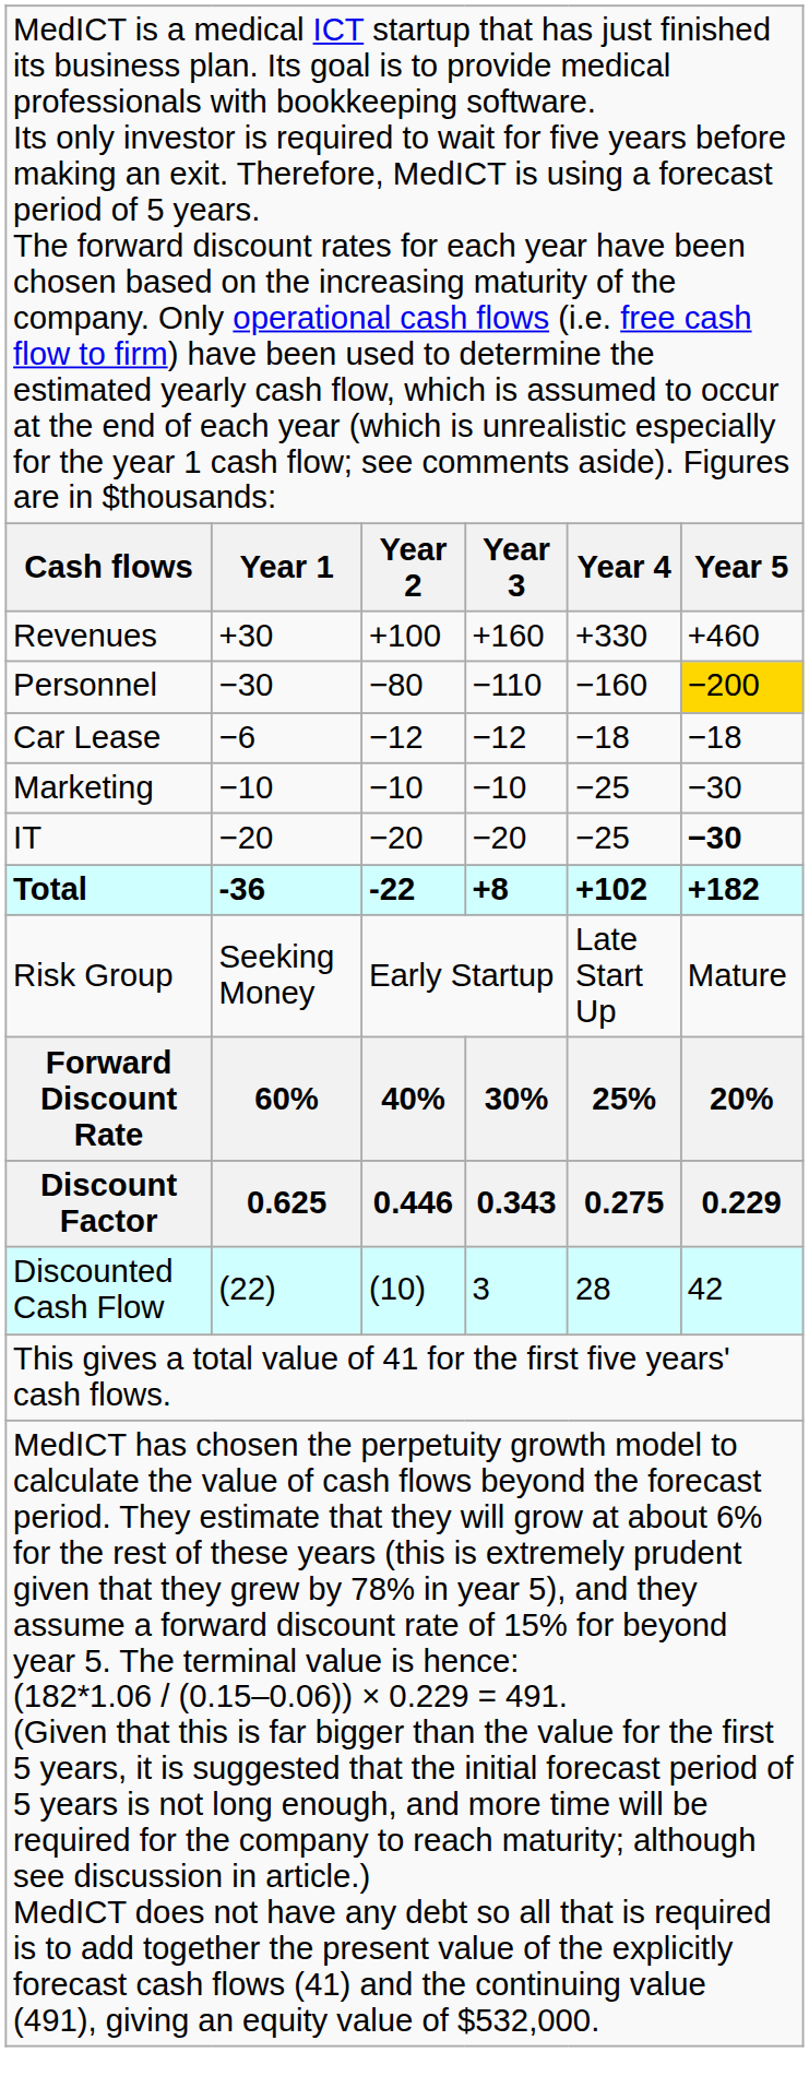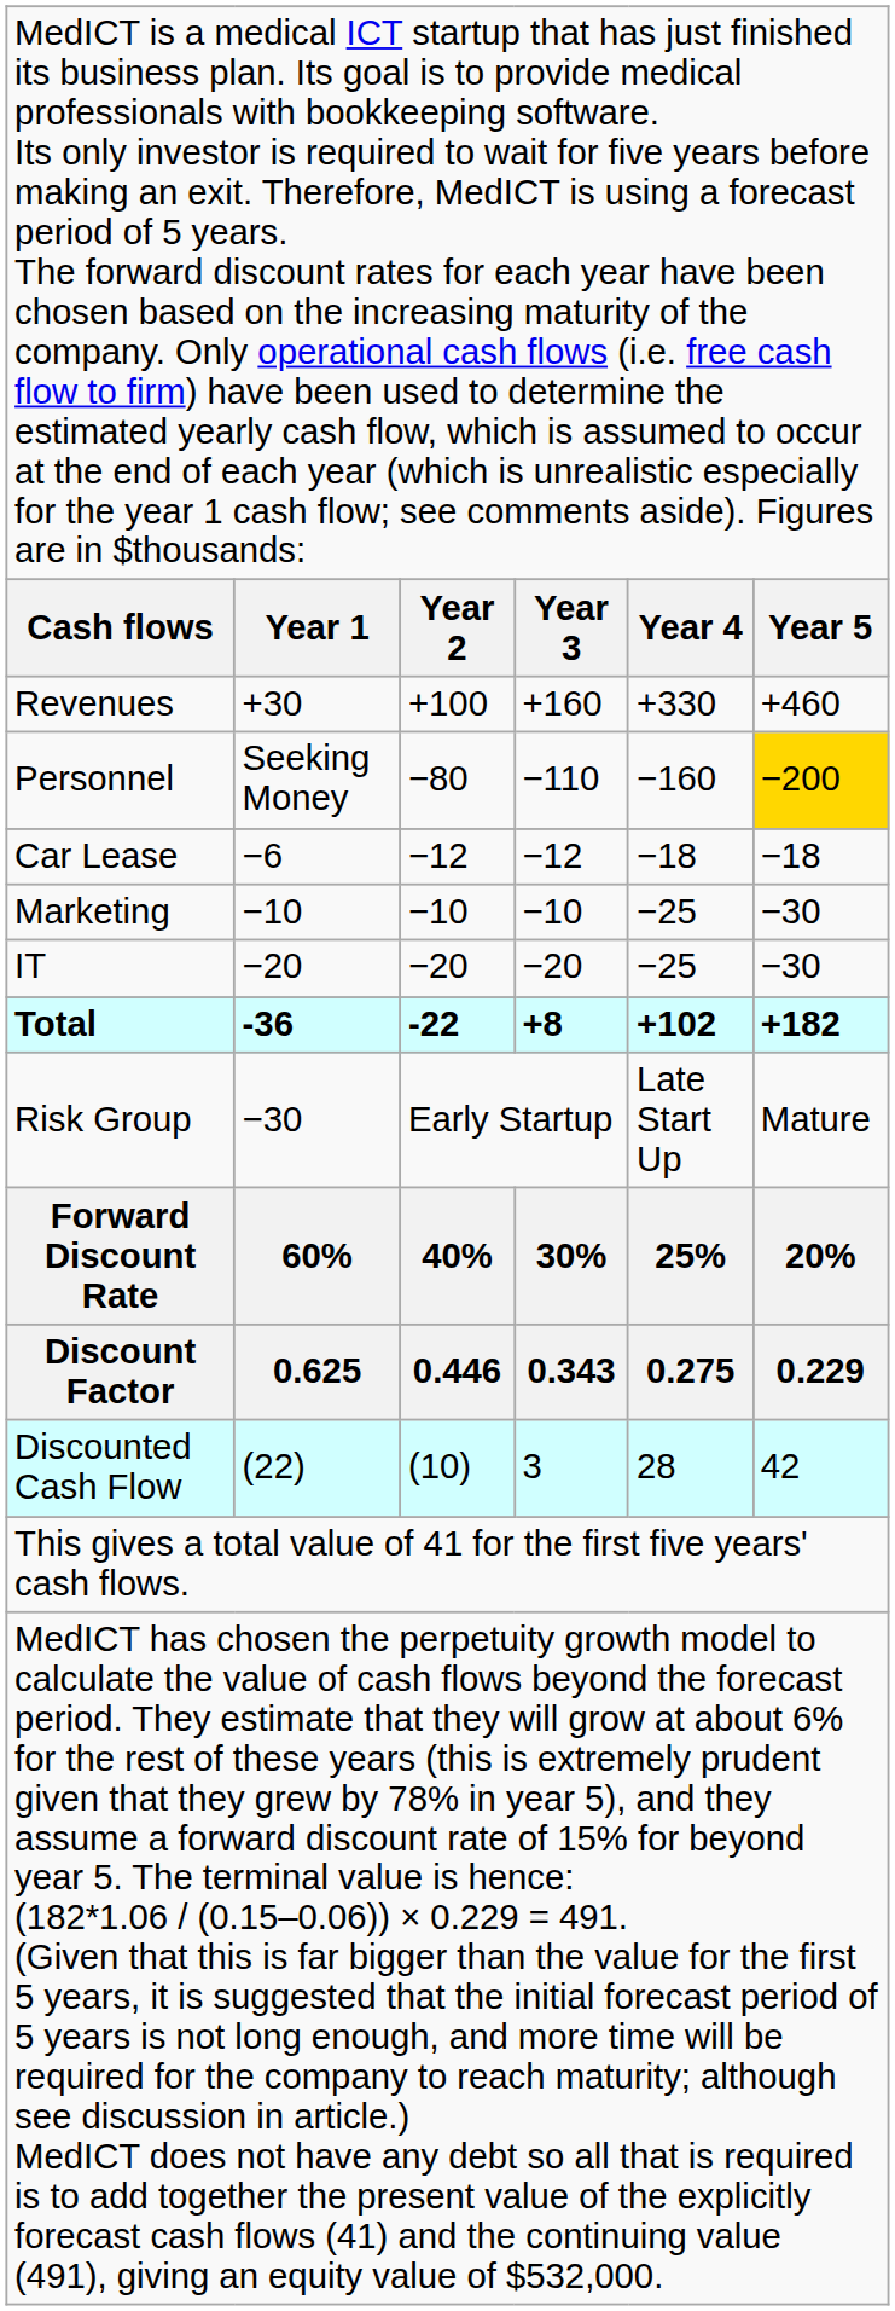 <table class="wikitable"  style="float: right;" border="1" width="400" "font-size:75%">
 <tr>
 <td colspan=6>MedICT is a medical <a href='#'>ICT</a> startup that has just finished its business plan. Its goal is to provide medical professionals with bookkeeping software.<br>Its only investor is required to wait for five years before making an exit. Therefore, MedICT is using a forecast period of 5 years.<br>The forward discount rates for each year have been chosen based on the increasing maturity of the company. Only <a href='#'>operational cash flows</a> (i.e. <a href='#'>free cash flow to firm</a>) have been used to determine the estimated yearly cash flow, which is assumed to occur at the end of each year (which is unrealistic especially for the year 1 cash flow; see comments aside). Figures are in $thousands:</td>
 </tr>
 <tr>
 <th>Cash flows</th>
 <th>Year 1</th>
 <th>Year 2</th>
 <th>Year 3</th>
 <th>Year 4</th>
 <th>Year 5</th>
 </tr>
 <tr>
 <td align=left>Revenues</td>
 <td>+30</td>
 <td>+100</td>
 <td>+160</td>
 <td>+330</td>
 <td>+460</td>
 </tr>
 <tr>
 <td align=left>Personnel</td>
-<td>−30</td>
+<td>Seeking Money</td>
 <td>−80</td>
 <td>−110</td>
 <td>−160</td>
 <td style="background: gold;">−200</td>
 </tr>
 <tr>
 <td align=left>Car Lease</td>
 <td>−6</td>
 <td>−12</td>
 <td>−12</td>
 <td>−18</td>
 <td>−18</td>
 </tr>
 <tr>
 <td align=left>Marketing</td>
 <td>−10</td>
 <td>−10</td>
 <td>−10</td>
 <td>−25</td>
 <td>−30</td>
 </tr>
 <tr>
 <td align=left>IT</td>
 <td>−20</td>
 <td>−20</td>
 <td>−20</td>
 <td>−25</td>
-<td><strong>−30</strong></td>
+<td>−30</td>
 </tr>
 <tr bgcolor="d0ffff">
 <td align=left><strong>Total</strong></td>
 <td><strong>-36</strong></td>
 <td><strong>-22</strong></td>
 <td><strong>+8</strong></td>
 <td><strong>+102</strong></td>
 <td><strong>+182</strong></td>
 </tr>
 <tr>
 <td align=left>Risk Group</td>
-<td>Seeking Money</td>
+<td>−30</td>
 <td colspan="2">Early Startup</td>
 <td>Late Start Up</td>
 <td>Mature</td>
 </tr>
 <tr>
 <th align=left>Forward Discount Rate</th>
 <th>60%</th>
 <th>40%</th>
 <th>30%</th>
 <th>25%</th>
 <th>20%</th>
 </tr>
 <tr>
 <th align=left>Discount Factor</th>
 <th>0.625</th>
 <th>0.446</th>
 <th>0.343</th>
 <th>0.275</th>
 <th>0.229</th>
 </tr>
 <tr bgcolor="d0ffff">
 <td align=left>Discounted Cash Flow</td>
 <td>(22)</td>
 <td>(10)</td>
 <td>3</td>
 <td>28</td>
 <td>42</td>
 </tr>
 <tr>
 <td colspan=6>This gives a total value of 41 for the first five years' cash flows.</td>
 </tr>
 <tr>
 <td colspan=6>MedICT has chosen the perpetuity growth model to calculate the value of cash flows beyond the forecast period. They estimate that they will grow at about 6% for the rest of these years (this is extremely prudent given that they grew by 78% in year 5), and they assume a forward discount rate of 15% for beyond year 5. The terminal value is hence:<br>(182*1.06 / (0.15–0.06)) × 0.229 = 491.<br>(Given that this is far bigger than the value for the first 5 years, it is suggested that the initial forecast period of 5 years is not long enough, and more time will be required for the company to reach maturity; although see discussion in article.)<br>MedICT does not have any debt so all that is required is to add together the present value of the explicitly forecast cash flows (41) and the continuing value (491), giving an equity value of $532,000.</td>
 </tr>
 </table>
